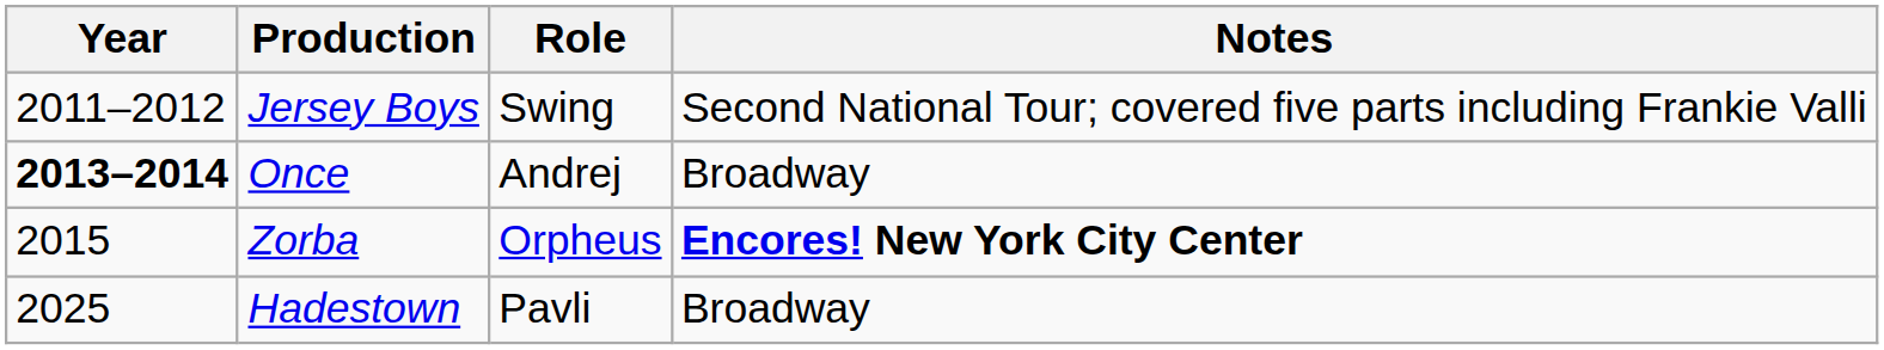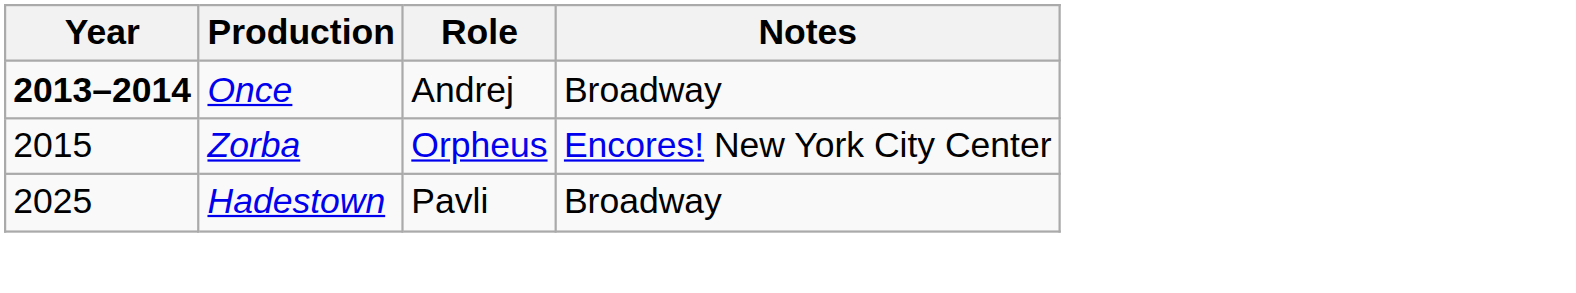 <table class="wikitable sortable">
 <tr>
 <th>Year</th>
 <th>Production</th>
 <th>Role</th>
 <th class="unsortable">Notes</th>
-</tr>
-<tr>
-<td>2011–2012</td>
-<td><em><a href='#'>Jersey Boys</a></em></td>
-<td>Swing</td>
-<td>Second National Tour; covered five parts including Frankie Valli</td>
 </tr>
 <tr>
 <td><strong>2013–2014</strong></td>
 <td><em><a href='#'>Once</a></em></td>
 <td>Andrej</td>
 <td>Broadway</td>
 </tr>
 <tr>
 <td>2015</td>
 <td><em><a href='#'>Zorba</a></em></td>
 <td><a href='#'>Orpheus</a></td>
-<td><strong><a href='#'>Encores!</a> New York City Center</strong></td>
+<td><a href='#'>Encores!</a> New York City Center</td>
 </tr>
 <tr>
 <td>2025</td>
 <td><em><a href='#'>Hadestown</a></em></td>
 <td>Pavli</td>
 <td>Broadway</td>
 </tr>
 </table>
